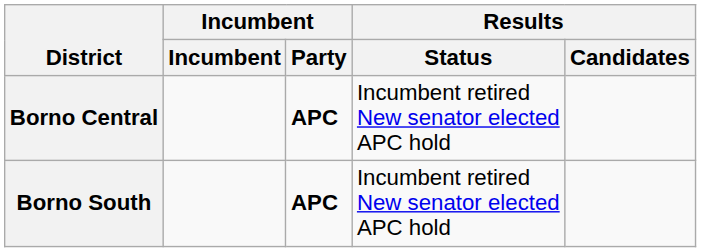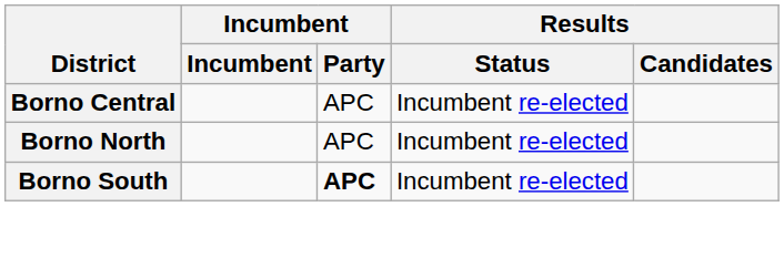 <table class="wikitable sortable">
 <tr valign=bottom>
 <th rowspan=2>District</th>
 <th colspan=2>Incumbent</th>
 <th colspan=2>Results</th>
 </tr>
 <tr valign=bottom>
 <th>Incumbent</th>
 <th>Party</th>
 <th>Status</th>
 <th>Candidates</th>
 </tr>
 <tr>
 <th>Borno Central</th>
 <td></td>
-<td><strong>APC</strong></td>
-<td>Incumbent retired<br><a href='#'>New senator elected</a><br>APC hold</td>
+<td>APC</td>
+<td>Incumbent <a href='#'>re-elected</a></td>
+<td nowrap></td>
+</tr>
+<tr>
+<th>Borno North</th>
+<td></td>
+<td>APC</td>
+<td>Incumbent <a href='#'>re-elected</a></td>
 <td nowrap></td>
 </tr>
 <tr>
 <th>Borno South</th>
 <td></td>
 <td><strong>APC</strong></td>
-<td>Incumbent retired<br><a href='#'>New senator elected</a><br>APC hold</td>
+<td>Incumbent <a href='#'>re-elected</a></td>
 <td nowrap></td>
 </tr>
 </table>
